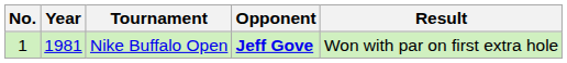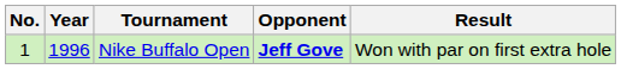 <table class="wikitable" style="font-size:95%;">
 <tr>
 <th>No.</th>
 <th>Year</th>
 <th>Tournament</th>
 <th>Opponent</th>
 <th>Result</th>
 </tr>
 <tr style="background:#D0F0C0;">
 <td align=center>1</td>
-<td><a href='#'>1981</a></td>
+<td><a href='#'>1996</a></td>
 <td><a href='#'>Nike Buffalo Open</a></td>
 <td><strong> <a href='#'>Jeff Gove</a></strong></td>
 <td>Won with par on first extra hole</td>
 </tr>
 </table>
